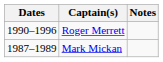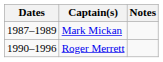 <table class="wikitable">
 <tr>
 <th>Dates</th>
 <th>Captain(s)</th>
 <th>Notes</th>
 </tr>
 <tr>
+<td>1987–1989</td>
+<td><a href='#'>Mark Mickan</a></td>
+<td></td>
+</tr>
+<tr>
 <td>1990–1996</td>
 <td><a href='#'>Roger Merrett</a></td>
 <td></td>
 </tr>
-<tr>
-<td>1987–1989</td>
-<td><a href='#'>Mark Mickan</a></td>
-<td></td>
-</tr>
 </table>
